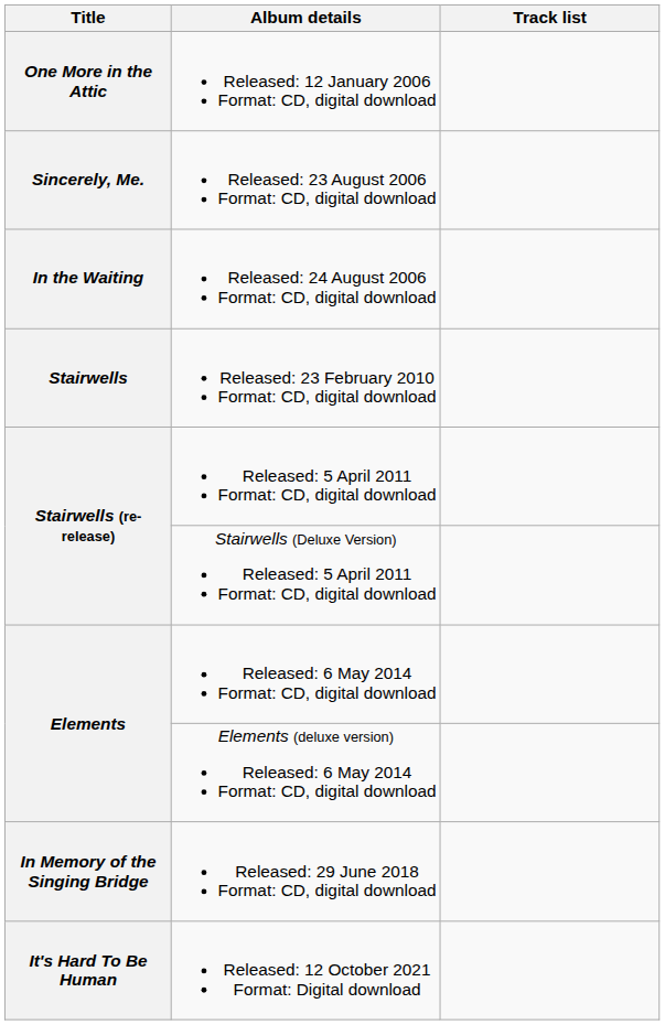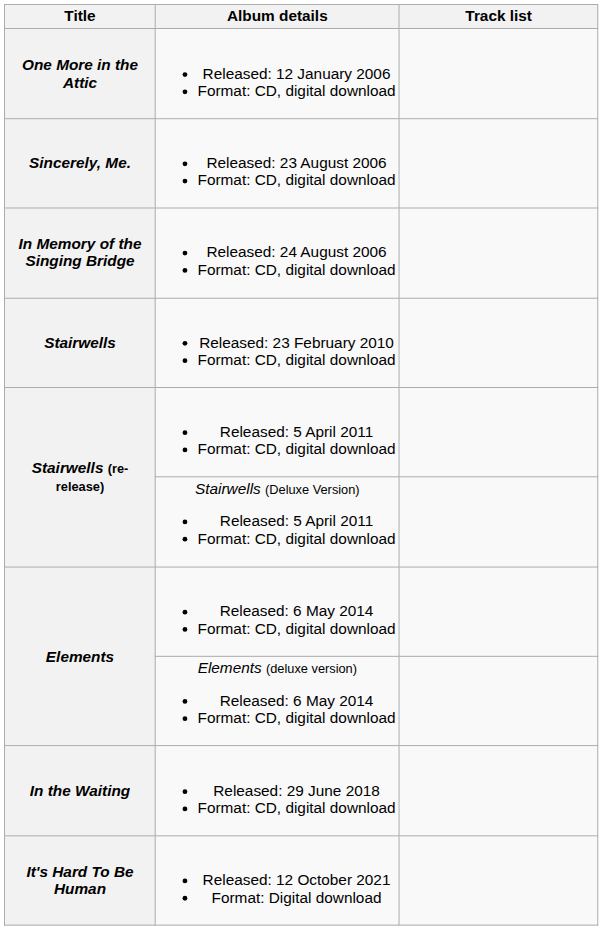 <table class="wikitable plainrowheaders" style="text-align:center;">
 <tr>
 <th rowspan="1" style="width:150px;">Title</th>
 <th rowspan="1">Album details</th>
 <th rowspan="1" style="width:200px;">Track list</th>
 </tr>
 <tr>
 <th scope="row"><strong><em>One More in the Attic</em></strong></th>
 <td><br><ul><li>Released: 12 January 2006</li><li>Format: CD, digital download</li></ul></td>
 <td style="font-size: 85%;"></td>
 </tr>
 <tr>
 <th scope="row"><strong><em>Sincerely, Me.</em></strong></th>
 <td><br><ul><li>Released: 23 August 2006</li><li>Format: CD, digital download</li></ul></td>
 <td style="font-size: 85%;"></td>
 </tr>
 <tr>
-<th scope="row"><strong><em>In the Waiting</em></strong></th>
+<th scope="row"><strong><em>In Memory of the Singing Bridge</em></strong></th>
 <td><br><ul><li>Released: 24 August 2006</li><li>Format: CD, digital download</li></ul></td>
 <td style="font-size: 85%;"></td>
 </tr>
 <tr>
 <th scope="row"><strong><em>Stairwells</em></strong></th>
 <td><br><ul><li>Released: 23 February 2010</li><li>Format: CD, digital download</li></ul></td>
 <td style="font-size: 85%;"></td>
 </tr>
 <tr>
 <th scope="row" rowspan="2"><strong><em>Stairwells</em></strong> <small>(re-release)</small></th>
 <td><br><ul><li>Released: 5 April 2011</li><li>Format: CD, digital download</li></ul></td>
 <td style="font-size: 85%;"></td>
 </tr>
 <tr>
 <td><em>Stairwells</em> <small>(Deluxe Version)</small><br><ul><li>Released: 5 April 2011</li><li>Format: CD, digital download</li></ul></td>
 <td style="font-size: 85%;"></td>
 </tr>
 <tr>
 <th scope="row" rowspan="2"><strong><em>Elements</em></strong></th>
 <td><br><ul><li>Released: 6 May 2014</li><li>Format: CD, digital download</li></ul></td>
 <td style="font-size: 85%;"></td>
 </tr>
 <tr>
 <td><em>Elements</em> <small>(deluxe version)</small><br><ul><li>Released: 6 May 2014</li><li>Format: CD, digital download</li></ul></td>
 <td style="font-size: 85%;"></td>
 </tr>
 <tr>
-<th scope="row"><strong><em>In Memory of the Singing Bridge</em></strong></th>
+<th scope="row"><strong><em>In the Waiting</em></strong></th>
 <td><br><ul><li>Released: 29 June 2018</li><li>Format: CD, digital download</li></ul></td>
 <td style="font-size: 85%;"></td>
 </tr>
 <tr>
 <th scope="row" rowspan="2"><strong><em>It's Hard To Be Human</em></strong></th>
 <td><br><ul><li>Released: 12 October 2021</li><li>Format: Digital download</li></ul></td>
 <td style="font-size: 85%;"></td>
 </tr>
 </table>
